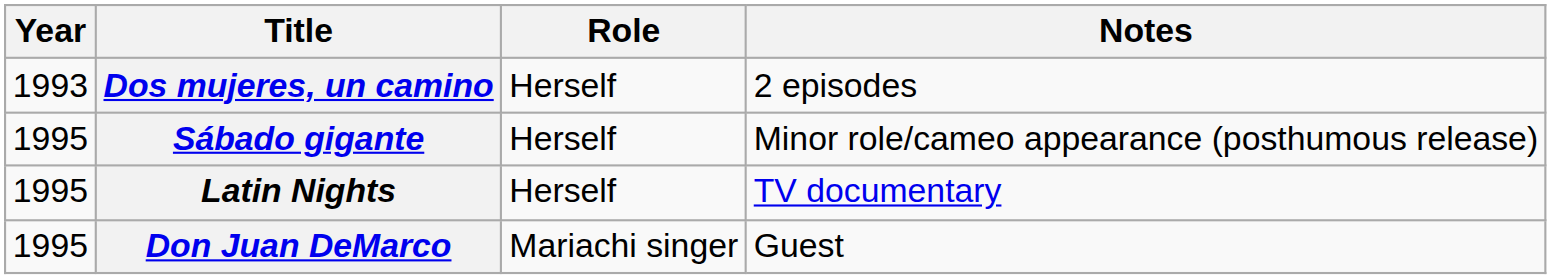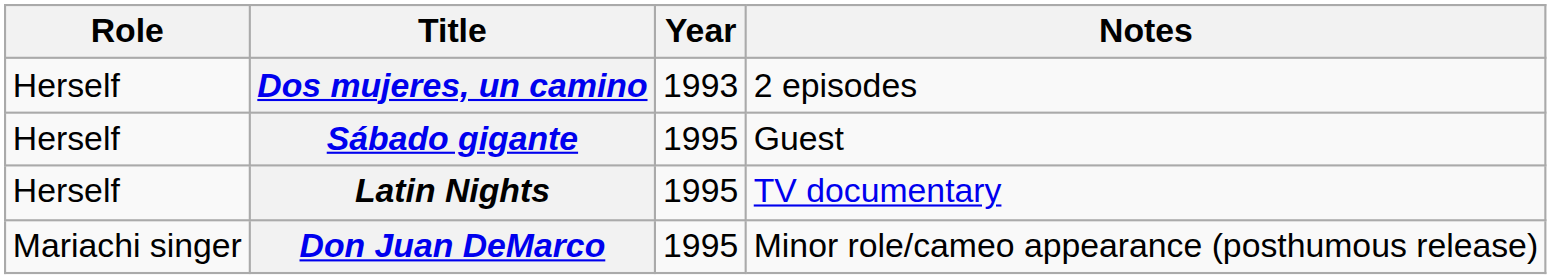 <table class="wikitable sortable plainrowheaders">
 <tr>
+<th scope="col" class="unsortable">Role</th>
+<th scope="col">Title</th>
 <th scope="col">Year</th>
-<th scope="col">Title</th>
-<th scope="col" class="unsortable">Role</th>
 <th scope="col" class="unsortable">Notes</th>
 </tr>
 <tr>
+<td>Herself</td>
+<th scope="row"><em><a href='#'>Dos mujeres, un camino</a></em></th>
 <td>1993</td>
-<th scope="row"><em><a href='#'>Dos mujeres, un camino</a></em></th>
-<td>Herself</td>
 <td>2 episodes</td>
 </tr>
 <tr>
+<td>Herself</td>
+<th scope="row"><em><a href='#'>Sábado gigante</a></em></th>
 <td>1995</td>
-<th scope="row"><em><a href='#'>Sábado gigante</a></em></th>
-<td>Herself</td>
-<td>Minor role/cameo appearance (posthumous release)</td>
+<td>Guest</td>
 </tr>
 <tr>
+<td>Herself</td>
+<th scope="row"><em>Latin Nights</em></th>
 <td>1995</td>
-<th scope="row"><em>Latin Nights</em></th>
-<td>Herself</td>
 <td><a href='#'>TV documentary</a></td>
 </tr>
 <tr>
+<td>Mariachi singer</td>
+<th scope="row"><em><a href='#'>Don Juan DeMarco</a></em></th>
 <td>1995</td>
-<th scope="row"><em><a href='#'>Don Juan DeMarco</a></em></th>
-<td>Mariachi singer</td>
-<td>Guest</td>
+<td>Minor role/cameo appearance (posthumous release)</td>
 </tr>
 </table>
